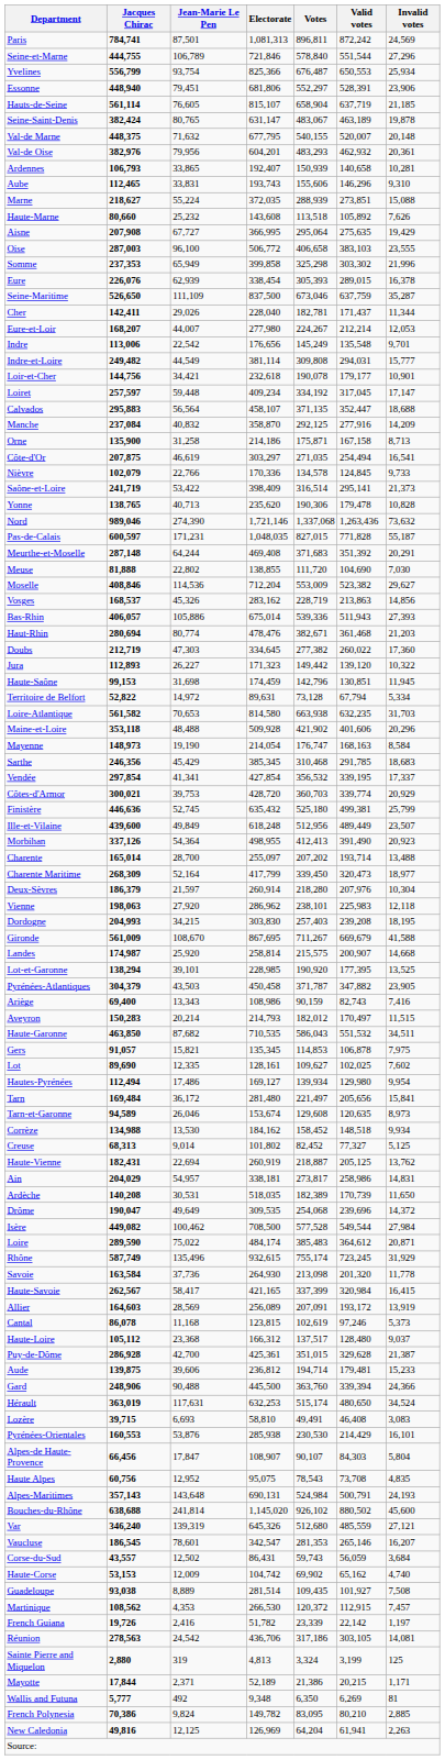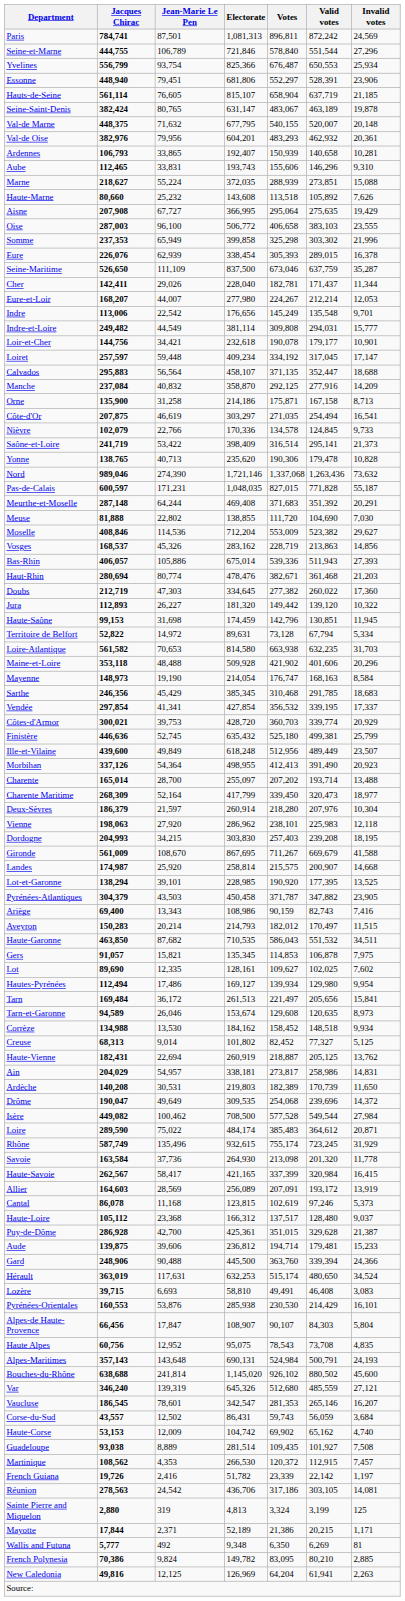 <table class="wikitable sortable collapsible collapsed" style="font-size:85%;">
 <tr>
 <th align=left><a href='#'>Department</a></th>
 <th align=left><a href='#'>Jacques Chirac</a></th>
 <th align=left><a href='#'>Jean-Marie Le Pen</a></th>
 <th align=left>Electorate</th>
 <th align=left>Votes</th>
 <th align=left>Valid votes</th>
 <th align=left>Invalid votes</th>
 </tr>
 <tr>
 <td><a href='#'>Paris</a></td>
 <td><strong>784,741</strong></td>
 <td>87,501</td>
 <td>1,081,313</td>
 <td>896,811</td>
 <td>872,242</td>
 <td>24,569</td>
 </tr>
 <tr>
 <td><a href='#'>Seine-et-Marne</a></td>
 <td><strong>444,755</strong></td>
 <td>106,789</td>
 <td>721,846</td>
 <td>578,840</td>
 <td>551,544</td>
 <td>27,296</td>
 </tr>
 <tr>
 <td><a href='#'>Yvelines</a></td>
 <td><strong>556,799</strong></td>
 <td>93,754</td>
 <td>825,366</td>
 <td>676,487</td>
 <td>650,553</td>
 <td>25,934</td>
 </tr>
 <tr>
 <td><a href='#'>Essonne</a></td>
 <td><strong>448,940</strong></td>
 <td>79,451</td>
 <td>681,806</td>
 <td>552,297</td>
 <td>528,391</td>
 <td>23,906</td>
 </tr>
 <tr>
 <td><a href='#'>Hauts-de-Seine</a></td>
 <td><strong>561,114</strong></td>
 <td>76,605</td>
 <td>815,107</td>
 <td>658,904</td>
 <td>637,719</td>
 <td>21,185</td>
 </tr>
 <tr>
 <td><a href='#'>Seine-Saint-Denis</a></td>
 <td><strong>382,424</strong></td>
 <td>80,765</td>
 <td>631,147</td>
 <td>483,067</td>
 <td>463,189</td>
 <td>19,878</td>
 </tr>
 <tr>
 <td><a href='#'>Val-de Marne</a></td>
 <td><strong>448,375</strong></td>
 <td>71,632</td>
 <td>677,795</td>
 <td>540,155</td>
 <td>520,007</td>
 <td>20,148</td>
 </tr>
 <tr>
 <td><a href='#'>Val-de Oise</a></td>
 <td><strong>382,976</strong></td>
 <td>79,956</td>
 <td>604,201</td>
 <td>483,293</td>
 <td>462,932</td>
 <td>20,361</td>
 </tr>
 <tr>
 <td><a href='#'>Ardennes</a></td>
 <td><strong>106,793</strong></td>
 <td>33,865</td>
 <td>192,407</td>
 <td>150,939</td>
 <td>140,658</td>
 <td>10,281</td>
 </tr>
 <tr>
 <td><a href='#'>Aube</a></td>
 <td><strong>112,465</strong></td>
 <td>33,831</td>
 <td>193,743</td>
 <td>155,606</td>
 <td>146,296</td>
 <td>9,310</td>
 </tr>
 <tr>
 <td><a href='#'>Marne</a></td>
 <td><strong>218,627</strong></td>
 <td>55,224</td>
 <td>372,035</td>
 <td>288,939</td>
 <td>273,851</td>
 <td>15,088</td>
 </tr>
 <tr>
 <td><a href='#'>Haute-Marne</a></td>
 <td><strong>80,660</strong></td>
 <td>25,232</td>
 <td>143,608</td>
 <td>113,518</td>
 <td>105,892</td>
 <td>7,626</td>
 </tr>
 <tr>
 <td><a href='#'>Aisne</a></td>
 <td><strong>207,908</strong></td>
 <td>67,727</td>
 <td>366,995</td>
 <td>295,064</td>
 <td>275,635</td>
 <td>19,429</td>
 </tr>
 <tr>
 <td><a href='#'>Oise</a></td>
 <td><strong>287,003</strong></td>
 <td>96,100</td>
 <td>506,772</td>
 <td>406,658</td>
 <td>383,103</td>
 <td>23,555</td>
 </tr>
 <tr>
 <td><a href='#'>Somme</a></td>
 <td><strong>237,353</strong></td>
 <td>65,949</td>
 <td>399,858</td>
 <td>325,298</td>
 <td>303,302</td>
 <td>21,996</td>
 </tr>
 <tr>
 <td><a href='#'>Eure</a></td>
 <td><strong>226,076</strong></td>
 <td>62,939</td>
 <td>338,454</td>
 <td>305,393</td>
 <td>289,015</td>
 <td>16,378</td>
 </tr>
 <tr>
 <td><a href='#'>Seine-Maritime</a></td>
 <td><strong>526,650</strong></td>
 <td>111,109</td>
 <td>837,500</td>
 <td>673,046</td>
 <td>637,759</td>
 <td>35,287</td>
 </tr>
 <tr>
 <td><a href='#'>Cher</a></td>
 <td><strong>142,411</strong></td>
 <td>29,026</td>
 <td>228,040</td>
 <td>182,781</td>
 <td>171,437</td>
 <td>11,344</td>
 </tr>
 <tr>
 <td><a href='#'>Eure-et-Loir</a></td>
 <td><strong>168,207</strong></td>
 <td>44,007</td>
 <td>277,980</td>
 <td>224,267</td>
 <td>212,214</td>
 <td>12,053</td>
 </tr>
 <tr>
 <td><a href='#'>Indre</a></td>
 <td><strong>113,006</strong></td>
 <td>22,542</td>
 <td>176,656</td>
 <td>145,249</td>
 <td>135,548</td>
 <td>9,701</td>
 </tr>
 <tr>
 <td><a href='#'>Indre-et-Loire</a></td>
 <td><strong>249,482</strong></td>
 <td>44,549</td>
 <td>381,114</td>
 <td>309,808</td>
 <td>294,031</td>
 <td>15,777</td>
 </tr>
 <tr>
 <td><a href='#'>Loir-et-Cher</a></td>
 <td><strong>144,756</strong></td>
 <td>34,421</td>
 <td>232,618</td>
 <td>190,078</td>
 <td>179,177</td>
 <td>10,901</td>
 </tr>
 <tr>
 <td><a href='#'>Loiret</a></td>
 <td><strong>257,597</strong></td>
 <td>59,448</td>
 <td>409,234</td>
 <td>334,192</td>
 <td>317,045</td>
 <td>17,147</td>
 </tr>
 <tr>
 <td><a href='#'>Calvados</a></td>
 <td><strong>295,883</strong></td>
 <td>56,564</td>
 <td>458,107</td>
 <td>371,135</td>
 <td>352,447</td>
 <td>18,688</td>
 </tr>
 <tr>
 <td><a href='#'>Manche</a></td>
 <td><strong>237,084</strong></td>
 <td>40,832</td>
 <td>358,870</td>
 <td>292,125</td>
 <td>277,916</td>
 <td>14,209</td>
 </tr>
 <tr>
 <td><a href='#'>Orne</a></td>
 <td><strong>135,900</strong></td>
 <td>31,258</td>
 <td>214,186</td>
 <td>175,871</td>
 <td>167,158</td>
 <td>8,713</td>
 </tr>
 <tr>
 <td><a href='#'>Côte-d'Or</a></td>
 <td><strong>207,875</strong></td>
 <td>46,619</td>
 <td>303,297</td>
 <td>271,035</td>
 <td>254,494</td>
 <td>16,541</td>
 </tr>
 <tr>
 <td><a href='#'>Nièvre</a></td>
 <td><strong>102,079</strong></td>
 <td>22,766</td>
 <td>170,336</td>
 <td>134,578</td>
 <td>124,845</td>
 <td>9,733</td>
 </tr>
 <tr>
 <td><a href='#'>Saône-et-Loire</a></td>
 <td><strong>241,719</strong></td>
 <td>53,422</td>
 <td>398,409</td>
 <td>316,514</td>
 <td>295,141</td>
 <td>21,373</td>
 </tr>
 <tr>
 <td><a href='#'>Yonne</a></td>
 <td><strong>138</strong>,<strong>765</strong></td>
 <td>40,713</td>
 <td>235,620</td>
 <td>190,306</td>
 <td>179,478</td>
 <td>10,828</td>
 </tr>
 <tr>
 <td><a href='#'>Nord</a></td>
 <td><strong>989,046</strong></td>
 <td>274,390</td>
 <td>1,721,146</td>
 <td>1,337,068</td>
 <td>1,263,436</td>
 <td>73,632</td>
 </tr>
 <tr>
 <td><a href='#'>Pas-de-Calais</a></td>
 <td><strong>600,597</strong></td>
 <td>171,231</td>
 <td>1,048,035</td>
 <td>827,015</td>
 <td>771,828</td>
 <td>55,187</td>
 </tr>
 <tr>
 <td><a href='#'>Meurthe-et-Moselle</a></td>
 <td><strong>287,148</strong></td>
 <td>64,244</td>
 <td>469,408</td>
 <td>371,683</td>
 <td>351,392</td>
 <td>20,291</td>
 </tr>
 <tr>
 <td><a href='#'>Meuse</a></td>
 <td><strong>81,888</strong></td>
 <td>22,802</td>
 <td>138,855</td>
 <td>111,720</td>
 <td>104,690</td>
 <td>7,030</td>
 </tr>
 <tr>
 <td><a href='#'>Moselle</a></td>
 <td><strong>408,846</strong></td>
 <td>114,536</td>
 <td>712,204</td>
 <td>553,009</td>
 <td>523,382</td>
 <td>29,627</td>
 </tr>
 <tr>
 <td><a href='#'>Vosges</a></td>
 <td><strong>168,537</strong></td>
 <td>45,326</td>
 <td>283,162</td>
 <td>228,719</td>
 <td>213,863</td>
 <td>14,856</td>
 </tr>
 <tr>
 <td><a href='#'>Bas-Rhin</a></td>
 <td><strong>406,057</strong></td>
 <td>105,886</td>
 <td>675,014</td>
 <td>539,336</td>
 <td>511,943</td>
 <td>27,393</td>
 </tr>
 <tr>
 <td><a href='#'>Haut-Rhin</a></td>
 <td><strong>280,694</strong></td>
 <td>80,774</td>
 <td>478,476</td>
 <td>382,671</td>
 <td>361,468</td>
 <td>21,203</td>
 </tr>
 <tr>
 <td><a href='#'>Doubs</a></td>
 <td><strong>212,719</strong></td>
 <td>47,303</td>
 <td>334,645</td>
 <td>277,382</td>
 <td>260,022</td>
 <td>17,360</td>
 </tr>
 <tr>
 <td><a href='#'>Jura</a></td>
 <td><strong>112,893</strong></td>
 <td>26,227</td>
-<td>171,323</td>
+<td>181,320</td>
 <td>149,442</td>
 <td>139,120</td>
 <td>10,322</td>
 </tr>
 <tr>
 <td><a href='#'>Haute-Saône</a></td>
 <td><strong>99,153</strong></td>
 <td>31,698</td>
 <td>174,459</td>
 <td>142,796</td>
 <td>130,851</td>
 <td>11,945</td>
 </tr>
 <tr>
 <td><a href='#'>Territoire de Belfort</a></td>
 <td><strong>52,822</strong></td>
 <td>14,972</td>
 <td>89,631</td>
 <td>73,128</td>
 <td>67,794</td>
 <td>5,334</td>
 </tr>
 <tr>
 <td><a href='#'>Loire-Atlantique</a></td>
 <td><strong>561,582</strong></td>
 <td>70,653</td>
 <td>814,580</td>
 <td>663,938</td>
 <td>632,235</td>
 <td>31,703</td>
 </tr>
 <tr>
 <td><a href='#'>Maine-et-Loire</a></td>
 <td><strong>353,118</strong></td>
 <td>48,488</td>
 <td>509,928</td>
 <td>421,902</td>
 <td>401,606</td>
 <td>20,296</td>
 </tr>
 <tr>
 <td><a href='#'>Mayenne</a></td>
 <td><strong>148,973</strong></td>
 <td>19,190</td>
 <td>214,054</td>
 <td>176,747</td>
 <td>168,163</td>
 <td>8,584</td>
 </tr>
 <tr>
 <td><a href='#'>Sarthe</a></td>
 <td><strong>246,356</strong></td>
 <td>45,429</td>
 <td>385,345</td>
 <td>310,468</td>
 <td>291,785</td>
 <td>18,683</td>
 </tr>
 <tr>
 <td><a href='#'>Vendée</a></td>
 <td><strong>297,854</strong></td>
 <td>41,341</td>
 <td>427,854</td>
 <td>356,532</td>
 <td>339,195</td>
 <td>17,337</td>
 </tr>
 <tr>
 <td><a href='#'>Côtes-d'Armor</a></td>
 <td><strong>300,021</strong></td>
 <td>39,753</td>
 <td>428,720</td>
 <td>360,703</td>
 <td>339,774</td>
 <td>20,929</td>
 </tr>
 <tr>
 <td><a href='#'>Finistère</a></td>
 <td><strong>446,636</strong></td>
 <td>52,745</td>
 <td>635,432</td>
 <td>525,180</td>
 <td>499,381</td>
 <td>25,799</td>
 </tr>
 <tr>
 <td><a href='#'>Ille-et-Vilaine</a></td>
 <td><strong>439,600</strong></td>
 <td>49,849</td>
 <td>618,248</td>
 <td>512,956</td>
 <td>489,449</td>
 <td>23,507</td>
 </tr>
 <tr>
 <td><a href='#'>Morbihan</a></td>
 <td><strong>337,126</strong></td>
 <td>54,364</td>
 <td>498,955</td>
 <td>412,413</td>
 <td>391,490</td>
 <td>20,923</td>
 </tr>
 <tr>
 <td><a href='#'>Charente</a></td>
 <td><strong>165,014</strong></td>
 <td>28,700</td>
 <td>255,097</td>
 <td>207,202</td>
 <td>193,714</td>
 <td>13,488</td>
 </tr>
 <tr>
 <td><a href='#'>Charente Maritime</a></td>
 <td><strong>268,309</strong></td>
 <td>52,164</td>
 <td>417,799</td>
 <td>339,450</td>
 <td>320,473</td>
 <td>18,977</td>
 </tr>
 <tr>
 <td><a href='#'>Deux-Sèvres</a></td>
 <td><strong>186,379</strong></td>
 <td>21,597</td>
 <td>260,914</td>
 <td>218,280</td>
 <td>207,976</td>
 <td>10,304</td>
 </tr>
 <tr>
 <td><a href='#'>Vienne</a></td>
 <td><strong>198,063</strong></td>
 <td>27,920</td>
 <td>286,962</td>
 <td>238,101</td>
 <td>225,983</td>
 <td>12,118</td>
 </tr>
 <tr>
 <td><a href='#'>Dordogne</a></td>
 <td><strong>204,993</strong></td>
 <td>34,215</td>
 <td>303,830</td>
 <td>257,403</td>
 <td>239,208</td>
 <td>18,195</td>
 </tr>
 <tr>
 <td><a href='#'>Gironde</a></td>
 <td><strong>561,009</strong></td>
 <td>108,670</td>
 <td>867,695</td>
 <td>711,267</td>
 <td>669,679</td>
 <td>41,588</td>
 </tr>
 <tr>
 <td><a href='#'>Landes</a></td>
 <td><strong>174,987</strong></td>
 <td>25,920</td>
 <td>258,814</td>
 <td>215,575</td>
 <td>200,907</td>
 <td>14,668</td>
 </tr>
 <tr>
 <td><a href='#'>Lot-et-Garonne</a></td>
 <td><strong>138,294</strong></td>
 <td>39,101</td>
 <td>228,985</td>
 <td>190,920</td>
 <td>177,395</td>
 <td>13,525</td>
 </tr>
 <tr>
 <td><a href='#'>Pyrénées-Atlantiques</a></td>
 <td><strong>304,379</strong></td>
 <td>43,503</td>
 <td>450,458</td>
 <td>371,787</td>
 <td>347,882</td>
 <td>23,905</td>
 </tr>
 <tr>
 <td><a href='#'>Ariège</a></td>
 <td><strong>69,400</strong></td>
 <td>13,343</td>
 <td>108,986</td>
 <td>90,159</td>
 <td>82,743</td>
 <td>7,416</td>
 </tr>
 <tr>
 <td><a href='#'>Aveyron</a></td>
 <td><strong>150,283</strong></td>
 <td>20,214</td>
 <td>214,793</td>
 <td>182,012</td>
 <td>170,497</td>
 <td>11,515</td>
 </tr>
 <tr>
 <td><a href='#'>Haute-Garonne</a></td>
 <td><strong>463,850</strong></td>
 <td>87,682</td>
 <td>710,535</td>
 <td>586,043</td>
 <td>551,532</td>
 <td>34,511</td>
 </tr>
 <tr>
 <td><a href='#'>Gers</a></td>
 <td><strong>91,057</strong></td>
 <td>15,821</td>
 <td>135,345</td>
 <td>114,853</td>
 <td>106,878</td>
 <td>7,975</td>
 </tr>
 <tr>
 <td><a href='#'>Lot</a></td>
 <td><strong>89,690</strong></td>
 <td>12,335</td>
 <td>128,161</td>
 <td>109,627</td>
 <td>102,025</td>
 <td>7,602</td>
 </tr>
 <tr>
 <td><a href='#'>Hautes-Pyrénées</a></td>
 <td><strong>112,494</strong></td>
 <td>17,486</td>
 <td>169,127</td>
 <td>139,934</td>
 <td>129,980</td>
 <td>9,954</td>
 </tr>
 <tr>
 <td><a href='#'>Tarn</a></td>
 <td><strong>169,484</strong></td>
 <td>36,172</td>
-<td>281,480</td>
+<td>261,513</td>
 <td>221,497</td>
 <td>205,656</td>
 <td>15,841</td>
 </tr>
 <tr>
 <td><a href='#'>Tarn-et-Garonne</a></td>
 <td><strong>94,589</strong></td>
 <td>26,046</td>
 <td>153,674</td>
 <td>129,608</td>
 <td>120,635</td>
 <td>8,973</td>
 </tr>
 <tr>
 <td><a href='#'>Corrèze</a></td>
 <td><strong>134,988</strong></td>
 <td>13,530</td>
 <td>184,162</td>
 <td>158,452</td>
 <td>148,518</td>
 <td>9,934</td>
 </tr>
 <tr>
 <td><a href='#'>Creuse</a></td>
 <td><strong>68,313</strong></td>
 <td>9,014</td>
 <td>101,802</td>
 <td>82,452</td>
 <td>77,327</td>
 <td>5,125</td>
 </tr>
 <tr>
 <td><a href='#'>Haute-Vienne</a></td>
 <td><strong>182,431</strong></td>
 <td>22,694</td>
 <td>260,919</td>
 <td>218,887</td>
 <td>205,125</td>
 <td>13,762</td>
 </tr>
 <tr>
 <td><a href='#'>Ain</a></td>
 <td><strong>204,029</strong></td>
 <td>54,957</td>
 <td>338,181</td>
 <td>273,817</td>
 <td>258,986</td>
 <td>14,831</td>
 </tr>
 <tr>
 <td><a href='#'>Ardèche</a></td>
 <td><strong>140,208</strong></td>
 <td>30,531</td>
-<td>518,035</td>
+<td>219,803</td>
 <td>182,389</td>
 <td>170,739</td>
 <td>11,650</td>
 </tr>
 <tr>
 <td><a href='#'>Drôme</a></td>
 <td><strong>190,047</strong></td>
 <td>49,649</td>
 <td>309,535</td>
 <td>254,068</td>
 <td>239,696</td>
 <td>14,372</td>
 </tr>
 <tr>
 <td><a href='#'>Isère</a></td>
 <td><strong>449,082</strong></td>
 <td>100,462</td>
 <td>708,500</td>
 <td>577,528</td>
 <td>549,544</td>
 <td>27,984</td>
 </tr>
 <tr>
 <td><a href='#'>Loire</a></td>
 <td><strong>289,590</strong></td>
 <td>75,022</td>
 <td>484,174</td>
 <td>385,483</td>
 <td>364,612</td>
 <td>20,871</td>
 </tr>
 <tr>
 <td><a href='#'>Rhône</a></td>
 <td><strong>587,749</strong></td>
 <td>135,496</td>
 <td>932,615</td>
 <td>755,174</td>
 <td>723,245</td>
 <td>31,929</td>
 </tr>
 <tr>
 <td><a href='#'>Savoie</a></td>
 <td><strong>163,584</strong></td>
 <td>37,736</td>
 <td>264,930</td>
 <td>213,098</td>
 <td>201,320</td>
 <td>11,778</td>
 </tr>
 <tr>
 <td><a href='#'>Haute-Savoie</a></td>
 <td><strong>262,567</strong></td>
 <td>58,417</td>
 <td>421,165</td>
 <td>337,399</td>
 <td>320,984</td>
 <td>16,415</td>
 </tr>
 <tr>
 <td><a href='#'>Allier</a></td>
 <td><strong>164,603</strong></td>
 <td>28,569</td>
 <td>256,089</td>
 <td>207,091</td>
 <td>193,172</td>
 <td>13,919</td>
 </tr>
 <tr>
 <td><a href='#'>Cantal</a></td>
 <td><strong>86,078</strong></td>
 <td>11,168</td>
 <td>123,815</td>
 <td>102,619</td>
 <td>97,246</td>
 <td>5,373</td>
 </tr>
 <tr>
 <td><a href='#'>Haute-Loire</a></td>
 <td><strong>105,112</strong></td>
 <td>23,368</td>
 <td>166,312</td>
 <td>137,517</td>
 <td>128,480</td>
 <td>9,037</td>
 </tr>
 <tr>
 <td><a href='#'>Puy-de-Dôme</a></td>
 <td><strong>286,928</strong></td>
 <td>42,700</td>
 <td>425,361</td>
 <td>351,015</td>
 <td>329,628</td>
 <td>21,387</td>
 </tr>
 <tr>
 <td><a href='#'>Aude</a></td>
 <td><strong>139,875</strong></td>
 <td>39,606</td>
 <td>236,812</td>
 <td>194,714</td>
 <td>179,481</td>
 <td>15,233</td>
 </tr>
 <tr>
 <td><a href='#'>Gard</a></td>
 <td><strong>248,906</strong></td>
 <td>90,488</td>
 <td>445,500</td>
 <td>363,760</td>
 <td>339,394</td>
 <td>24,366</td>
 </tr>
 <tr>
 <td><a href='#'>Hérault</a></td>
 <td><strong>363,019</strong></td>
 <td>117,631</td>
 <td>632,253</td>
 <td>515,174</td>
 <td>480,650</td>
 <td>34,524</td>
 </tr>
 <tr>
 <td><a href='#'>Lozère</a></td>
 <td><strong>39,715</strong></td>
 <td>6,693</td>
 <td>58,810</td>
 <td>49,491</td>
 <td>46,408</td>
 <td>3,083</td>
 </tr>
 <tr>
 <td><a href='#'>Pyrénées-Orientales</a></td>
 <td><strong>160,553</strong></td>
 <td>53,876</td>
 <td>285,938</td>
 <td>230,530</td>
 <td>214,429</td>
 <td>16,101</td>
 </tr>
 <tr>
 <td><a href='#'>Alpes-de Haute-Provence</a></td>
 <td><strong>66,456</strong></td>
 <td>17,847</td>
 <td>108,907</td>
 <td>90,107</td>
 <td>84,303</td>
 <td>5,804</td>
 </tr>
 <tr>
 <td><a href='#'>Haute Alpes</a></td>
 <td><strong>60,756</strong></td>
 <td>12,952</td>
 <td>95,075</td>
 <td>78,543</td>
 <td>73,708</td>
 <td>4,835</td>
 </tr>
 <tr>
 <td><a href='#'>Alpes-Maritimes</a></td>
 <td><strong>357,143</strong></td>
 <td>143,648</td>
 <td>690,131</td>
 <td>524,984</td>
 <td>500,791</td>
 <td>24,193</td>
 </tr>
 <tr>
 <td><a href='#'>Bouches-du-Rhône</a></td>
 <td><strong>638,688</strong></td>
 <td>241,814</td>
 <td>1,145,020</td>
 <td>926,102</td>
 <td>880,502</td>
 <td>45,600</td>
 </tr>
 <tr>
 <td><a href='#'>Var</a></td>
 <td><strong>346,240</strong></td>
 <td>139,319</td>
 <td>645,326</td>
 <td>512,680</td>
 <td>485,559</td>
 <td>27,121</td>
 </tr>
 <tr>
 <td><a href='#'>Vaucluse</a></td>
 <td><strong>186,545</strong></td>
 <td>78,601</td>
 <td>342,547</td>
 <td>281,353</td>
 <td>265,146</td>
 <td>16,207</td>
 </tr>
 <tr>
 <td><a href='#'>Corse-du-Sud</a></td>
 <td><strong>43,557</strong></td>
 <td>12,502</td>
 <td>86,431</td>
 <td>59,743</td>
 <td>56,059</td>
 <td>3,684</td>
 </tr>
 <tr>
 <td><a href='#'>Haute-Corse</a></td>
 <td><strong>53,153</strong></td>
 <td>12,009</td>
 <td>104,742</td>
 <td>69,902</td>
 <td>65,162</td>
 <td>4,740</td>
 </tr>
 <tr>
 <td><a href='#'>Guadeloupe</a></td>
 <td><strong>93,038</strong></td>
 <td>8,889</td>
 <td>281,514</td>
 <td>109,435</td>
 <td>101,927</td>
 <td>7,508</td>
 </tr>
 <tr>
 <td><a href='#'>Martinique</a></td>
 <td><strong>108,562</strong></td>
 <td>4,353</td>
 <td>266,530</td>
 <td>120,372</td>
 <td>112,915</td>
 <td>7,457</td>
 </tr>
 <tr>
 <td><a href='#'>French Guiana</a></td>
 <td><strong>19,726</strong></td>
 <td>2,416</td>
 <td>51,782</td>
 <td>23,339</td>
 <td>22,142</td>
 <td>1,197</td>
 </tr>
 <tr>
 <td><a href='#'>Réunion</a></td>
 <td><strong>278,563</strong></td>
 <td>24,542</td>
 <td>436,706</td>
 <td>317,186</td>
 <td>303,105</td>
 <td>14,081</td>
 </tr>
 <tr>
 <td><a href='#'>Sainte Pierre and Miquelon</a></td>
 <td><strong>2,880</strong></td>
 <td>319</td>
 <td>4,813</td>
 <td>3,324</td>
 <td>3,199</td>
 <td>125</td>
 </tr>
 <tr>
 <td><a href='#'>Mayotte</a></td>
 <td><strong>17,844</strong></td>
 <td>2,371</td>
 <td>52,189</td>
 <td>21,386</td>
 <td>20,215</td>
 <td>1,171</td>
 </tr>
 <tr>
 <td><a href='#'>Wallis and Futuna</a></td>
 <td><strong>5,777</strong></td>
 <td>492</td>
 <td>9,348</td>
 <td>6,350</td>
 <td>6,269</td>
 <td>81</td>
 </tr>
 <tr>
 <td><a href='#'>French Polynesia</a></td>
 <td><strong>70,386</strong></td>
 <td>9,824</td>
 <td>149,782</td>
 <td>83,095</td>
 <td>80,210</td>
 <td>2,885</td>
 </tr>
 <tr>
 <td><a href='#'>New Caledonia</a></td>
 <td><strong>49,816</strong></td>
 <td>12,125</td>
 <td>126,969</td>
 <td>64,204</td>
 <td>61,941</td>
 <td>2,263</td>
 </tr>
 <tr>
 <td colspan=9 style="text-align:left;">Source:  </td>
 </tr>
 </table>
